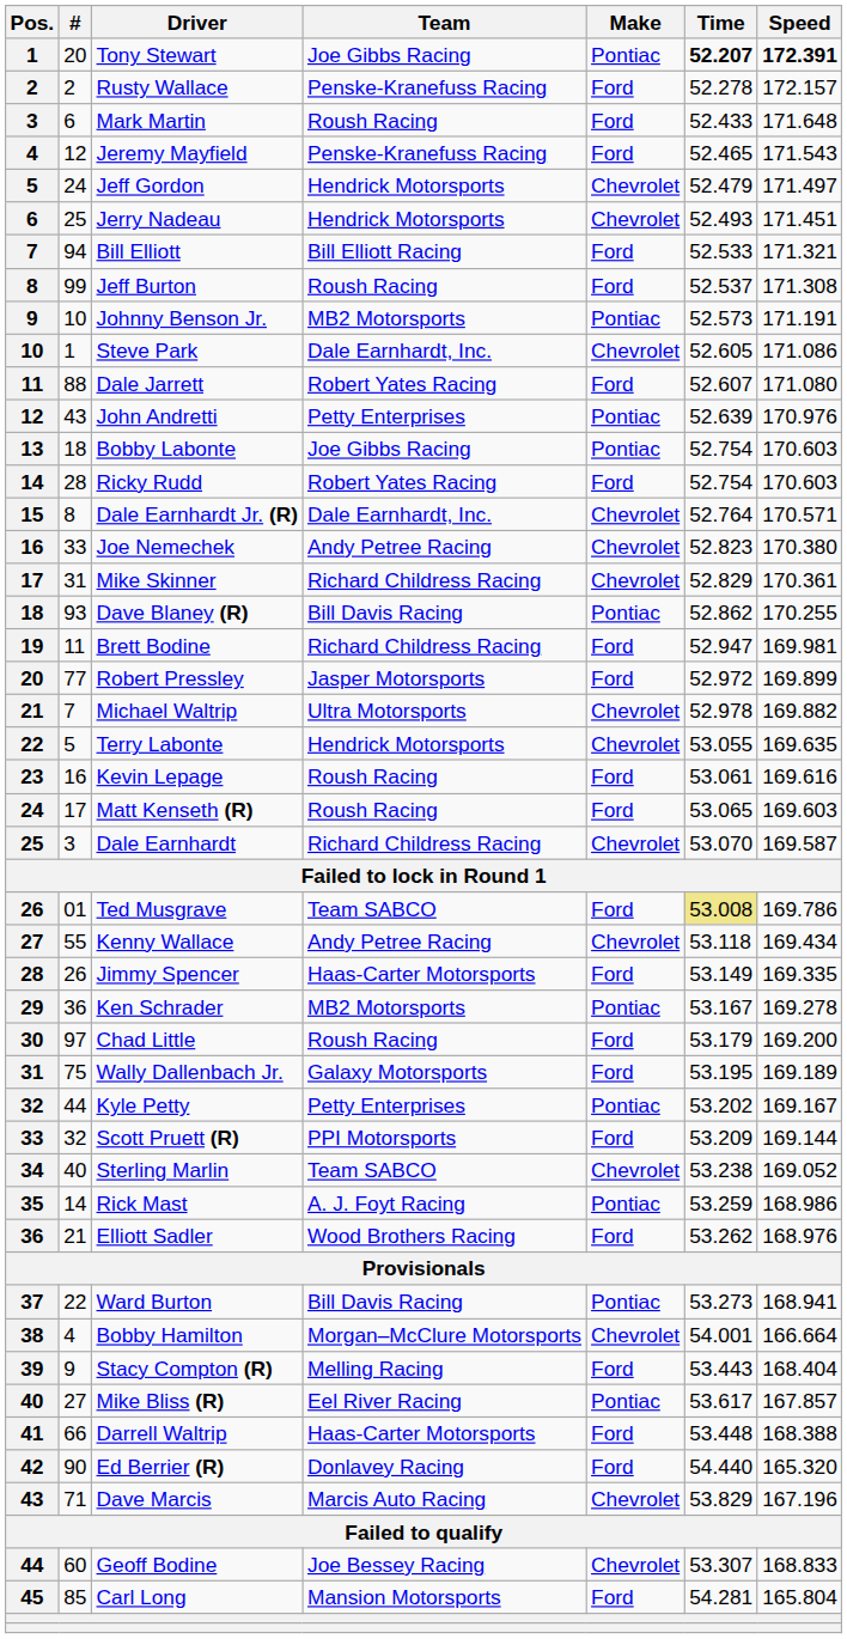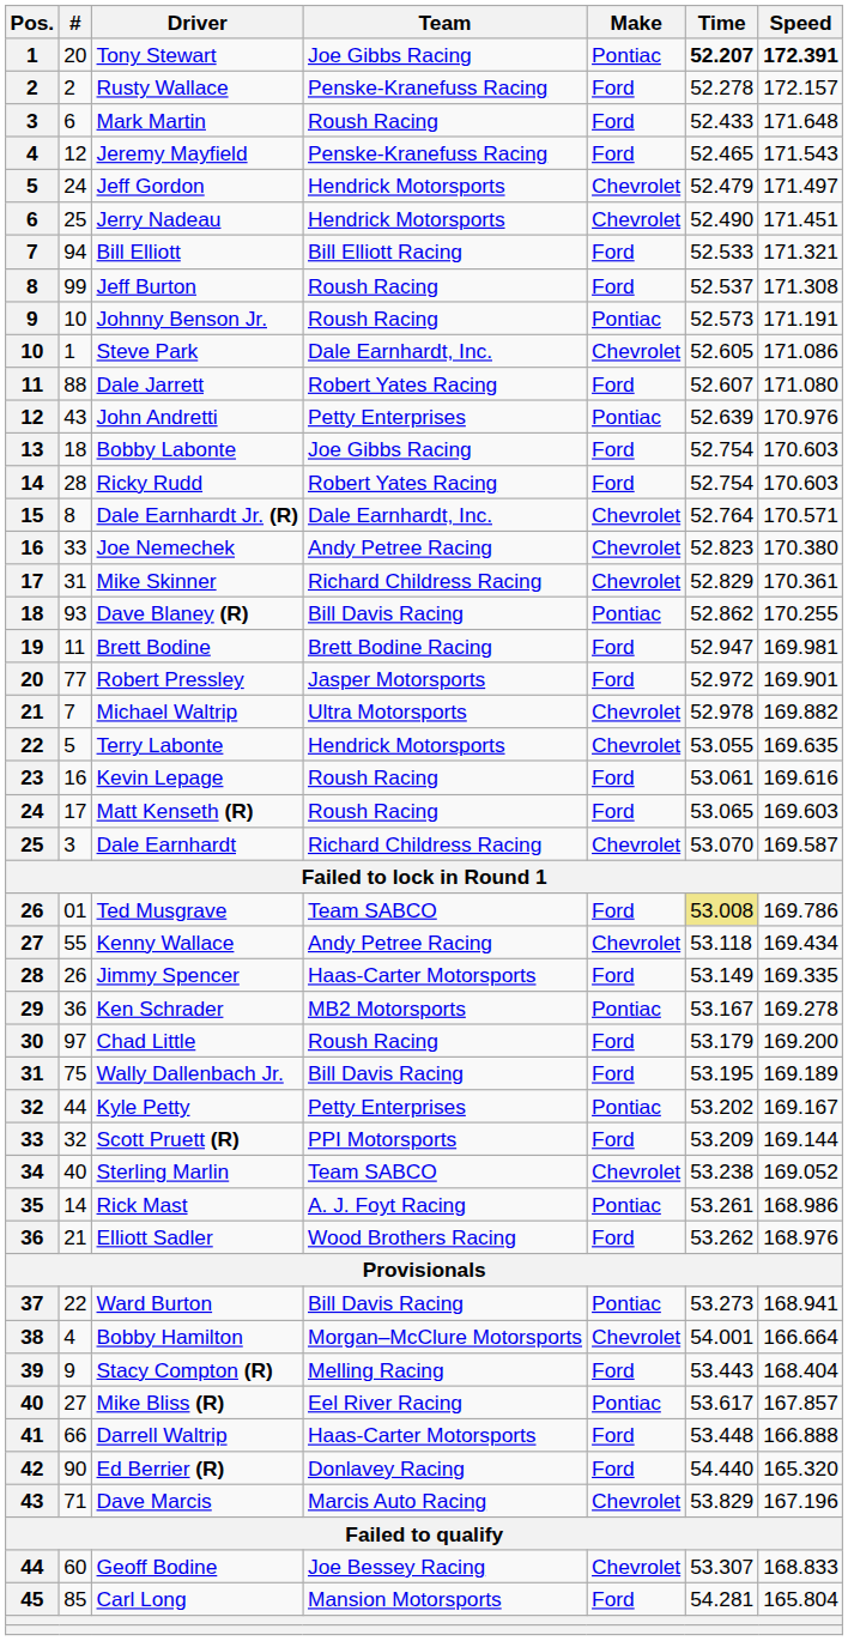 <table class="wikitable" style="font-size:95%">
 <tr>
 <th>Pos.</th>
 <th>#</th>
 <th>Driver</th>
 <th>Team</th>
 <th>Make</th>
 <th>Time</th>
 <th>Speed</th>
 </tr>
 <tr>
 <th>1</th>
 <td>20</td>
 <td><a href='#'>Tony Stewart</a></td>
 <td><a href='#'>Joe Gibbs Racing</a></td>
 <td><a href='#'>Pontiac</a></td>
 <td><strong>52.207</strong></td>
 <td><strong>172.391</strong></td>
 </tr>
 <tr>
 <th>2</th>
 <td>2</td>
 <td><a href='#'>Rusty Wallace</a></td>
 <td><a href='#'>Penske-Kranefuss Racing</a></td>
 <td><a href='#'>Ford</a></td>
 <td>52.278</td>
 <td>172.157</td>
 </tr>
 <tr>
 <th>3</th>
 <td>6</td>
 <td><a href='#'>Mark Martin</a></td>
 <td><a href='#'>Roush Racing</a></td>
 <td><a href='#'>Ford</a></td>
 <td>52.433</td>
 <td>171.648</td>
 </tr>
 <tr>
 <th>4</th>
 <td>12</td>
 <td><a href='#'>Jeremy Mayfield</a></td>
 <td><a href='#'>Penske-Kranefuss Racing</a></td>
 <td><a href='#'>Ford</a></td>
 <td>52.465</td>
 <td>171.543</td>
 </tr>
 <tr>
 <th>5</th>
 <td>24</td>
 <td><a href='#'>Jeff Gordon</a></td>
 <td><a href='#'>Hendrick Motorsports</a></td>
 <td><a href='#'>Chevrolet</a></td>
 <td>52.479</td>
 <td>171.497</td>
 </tr>
 <tr>
 <th>6</th>
 <td>25</td>
 <td><a href='#'>Jerry Nadeau</a></td>
 <td><a href='#'>Hendrick Motorsports</a></td>
 <td><a href='#'>Chevrolet</a></td>
-<td>52.493</td>
+<td>52.490</td>
 <td>171.451</td>
 </tr>
 <tr>
 <th>7</th>
 <td>94</td>
 <td><a href='#'>Bill Elliott</a></td>
 <td><a href='#'>Bill Elliott Racing</a></td>
 <td><a href='#'>Ford</a></td>
 <td>52.533</td>
 <td>171.321</td>
 </tr>
 <tr>
 <th>8</th>
 <td>99</td>
 <td><a href='#'>Jeff Burton</a></td>
 <td><a href='#'>Roush Racing</a></td>
 <td><a href='#'>Ford</a></td>
 <td>52.537</td>
 <td>171.308</td>
 </tr>
 <tr>
 <th>9</th>
 <td>10</td>
 <td><a href='#'>Johnny Benson Jr.</a></td>
-<td><a href='#'>MB2 Motorsports</a></td>
+<td><a href='#'>Roush Racing</a></td>
 <td><a href='#'>Pontiac</a></td>
 <td>52.573</td>
 <td>171.191</td>
 </tr>
 <tr>
 <th>10</th>
 <td>1</td>
 <td><a href='#'>Steve Park</a></td>
 <td><a href='#'>Dale Earnhardt, Inc.</a></td>
 <td><a href='#'>Chevrolet</a></td>
 <td>52.605</td>
 <td>171.086</td>
 </tr>
 <tr>
 <th>11</th>
 <td>88</td>
 <td><a href='#'>Dale Jarrett</a></td>
 <td><a href='#'>Robert Yates Racing</a></td>
 <td><a href='#'>Ford</a></td>
 <td>52.607</td>
 <td>171.080</td>
 </tr>
 <tr>
 <th>12</th>
 <td>43</td>
 <td><a href='#'>John Andretti</a></td>
 <td><a href='#'>Petty Enterprises</a></td>
 <td><a href='#'>Pontiac</a></td>
 <td>52.639</td>
 <td>170.976</td>
 </tr>
 <tr>
 <th>13</th>
 <td>18</td>
 <td><a href='#'>Bobby Labonte</a></td>
 <td><a href='#'>Joe Gibbs Racing</a></td>
-<td><a href='#'>Pontiac</a></td>
+<td><a href='#'>Ford</a></td>
 <td>52.754</td>
 <td>170.603</td>
 </tr>
 <tr>
 <th>14</th>
 <td>28</td>
 <td><a href='#'>Ricky Rudd</a></td>
 <td><a href='#'>Robert Yates Racing</a></td>
 <td><a href='#'>Ford</a></td>
 <td>52.754</td>
 <td>170.603</td>
 </tr>
 <tr>
 <th>15</th>
 <td>8</td>
 <td><a href='#'>Dale Earnhardt Jr.</a> <strong>(R)</strong></td>
 <td><a href='#'>Dale Earnhardt, Inc.</a></td>
 <td><a href='#'>Chevrolet</a></td>
 <td>52.764</td>
 <td>170.571</td>
 </tr>
 <tr>
 <th>16</th>
 <td>33</td>
 <td><a href='#'>Joe Nemechek</a></td>
 <td><a href='#'>Andy Petree Racing</a></td>
 <td><a href='#'>Chevrolet</a></td>
 <td>52.823</td>
 <td>170.380</td>
 </tr>
 <tr>
 <th>17</th>
 <td>31</td>
 <td><a href='#'>Mike Skinner</a></td>
 <td><a href='#'>Richard Childress Racing</a></td>
 <td><a href='#'>Chevrolet</a></td>
 <td>52.829</td>
 <td>170.361</td>
 </tr>
 <tr>
 <th>18</th>
 <td>93</td>
 <td><a href='#'>Dave Blaney</a> <strong>(R)</strong></td>
 <td><a href='#'>Bill Davis Racing</a></td>
 <td><a href='#'>Pontiac</a></td>
 <td>52.862</td>
 <td>170.255</td>
 </tr>
 <tr>
 <th>19</th>
 <td>11</td>
 <td><a href='#'>Brett Bodine</a></td>
-<td><a href='#'>Richard Childress Racing</a></td>
+<td><a href='#'>Brett Bodine Racing</a></td>
 <td><a href='#'>Ford</a></td>
 <td>52.947</td>
 <td>169.981</td>
 </tr>
 <tr>
 <th>20</th>
 <td>77</td>
 <td><a href='#'>Robert Pressley</a></td>
 <td><a href='#'>Jasper Motorsports</a></td>
 <td><a href='#'>Ford</a></td>
 <td>52.972</td>
-<td>169.899</td>
+<td>169.901</td>
 </tr>
 <tr>
 <th>21</th>
 <td>7</td>
 <td><a href='#'>Michael Waltrip</a></td>
 <td><a href='#'>Ultra Motorsports</a></td>
 <td><a href='#'>Chevrolet</a></td>
 <td>52.978</td>
 <td>169.882</td>
 </tr>
 <tr>
 <th>22</th>
 <td>5</td>
 <td><a href='#'>Terry Labonte</a></td>
 <td><a href='#'>Hendrick Motorsports</a></td>
 <td><a href='#'>Chevrolet</a></td>
 <td>53.055</td>
 <td>169.635</td>
 </tr>
 <tr>
 <th>23</th>
 <td>16</td>
 <td><a href='#'>Kevin Lepage</a></td>
 <td><a href='#'>Roush Racing</a></td>
 <td><a href='#'>Ford</a></td>
 <td>53.061</td>
 <td>169.616</td>
 </tr>
 <tr>
 <th>24</th>
 <td>17</td>
 <td><a href='#'>Matt Kenseth</a> <strong>(R)</strong></td>
 <td><a href='#'>Roush Racing</a></td>
 <td><a href='#'>Ford</a></td>
 <td>53.065</td>
 <td>169.603</td>
 </tr>
 <tr>
 <th>25</th>
 <td>3</td>
 <td><a href='#'>Dale Earnhardt</a></td>
 <td><a href='#'>Richard Childress Racing</a></td>
 <td><a href='#'>Chevrolet</a></td>
 <td>53.070</td>
 <td>169.587</td>
 </tr>
 <tr>
 <th colspan="7">Failed to lock in Round 1</th>
 </tr>
 <tr>
 <th>26</th>
 <td>01</td>
 <td><a href='#'>Ted Musgrave</a></td>
 <td><a href='#'>Team SABCO</a></td>
 <td><a href='#'>Ford</a></td>
 <td style="background: khaki;">53.008</td>
 <td>169.786</td>
 </tr>
 <tr>
 <th>27</th>
 <td>55</td>
 <td><a href='#'>Kenny Wallace</a></td>
 <td><a href='#'>Andy Petree Racing</a></td>
 <td><a href='#'>Chevrolet</a></td>
 <td>53.118</td>
 <td>169.434</td>
 </tr>
 <tr>
 <th>28</th>
 <td>26</td>
 <td><a href='#'>Jimmy Spencer</a></td>
 <td><a href='#'>Haas-Carter Motorsports</a></td>
 <td><a href='#'>Ford</a></td>
 <td>53.149</td>
 <td>169.335</td>
 </tr>
 <tr>
 <th>29</th>
 <td>36</td>
 <td><a href='#'>Ken Schrader</a></td>
 <td><a href='#'>MB2 Motorsports</a></td>
 <td><a href='#'>Pontiac</a></td>
 <td>53.167</td>
 <td>169.278</td>
 </tr>
 <tr>
 <th>30</th>
 <td>97</td>
 <td><a href='#'>Chad Little</a></td>
 <td><a href='#'>Roush Racing</a></td>
 <td><a href='#'>Ford</a></td>
 <td>53.179</td>
 <td>169.200</td>
 </tr>
 <tr>
 <th>31</th>
 <td>75</td>
 <td><a href='#'>Wally Dallenbach Jr.</a></td>
-<td><a href='#'>Galaxy Motorsports</a></td>
+<td><a href='#'>Bill Davis Racing</a></td>
 <td><a href='#'>Ford</a></td>
 <td>53.195</td>
 <td>169.189</td>
 </tr>
 <tr>
 <th>32</th>
 <td>44</td>
 <td><a href='#'>Kyle Petty</a></td>
 <td><a href='#'>Petty Enterprises</a></td>
 <td><a href='#'>Pontiac</a></td>
 <td>53.202</td>
 <td>169.167</td>
 </tr>
 <tr>
 <th>33</th>
 <td>32</td>
 <td><a href='#'>Scott Pruett</a> <strong>(R)</strong></td>
 <td><a href='#'>PPI Motorsports</a></td>
 <td><a href='#'>Ford</a></td>
 <td>53.209</td>
 <td>169.144</td>
 </tr>
 <tr>
 <th>34</th>
 <td>40</td>
 <td><a href='#'>Sterling Marlin</a></td>
 <td><a href='#'>Team SABCO</a></td>
 <td><a href='#'>Chevrolet</a></td>
 <td>53.238</td>
 <td>169.052</td>
 </tr>
 <tr>
 <th>35</th>
 <td>14</td>
 <td><a href='#'>Rick Mast</a></td>
 <td><a href='#'>A. J. Foyt Racing</a></td>
 <td><a href='#'>Pontiac</a></td>
-<td>53.259</td>
+<td>53.261</td>
 <td>168.986</td>
 </tr>
 <tr>
 <th>36</th>
 <td>21</td>
 <td><a href='#'>Elliott Sadler</a></td>
 <td><a href='#'>Wood Brothers Racing</a></td>
 <td><a href='#'>Ford</a></td>
 <td>53.262</td>
 <td>168.976</td>
 </tr>
 <tr>
 <th colspan="7">Provisionals</th>
 </tr>
 <tr>
 <th>37</th>
 <td>22</td>
 <td><a href='#'>Ward Burton</a></td>
 <td><a href='#'>Bill Davis Racing</a></td>
 <td><a href='#'>Pontiac</a></td>
 <td>53.273</td>
 <td>168.941</td>
 </tr>
 <tr>
 <th>38</th>
 <td>4</td>
 <td><a href='#'>Bobby Hamilton</a></td>
 <td><a href='#'>Morgan–McClure Motorsports</a></td>
 <td><a href='#'>Chevrolet</a></td>
 <td>54.001</td>
 <td>166.664</td>
 </tr>
 <tr>
 <th>39</th>
 <td>9</td>
 <td><a href='#'>Stacy Compton</a> <strong>(R)</strong></td>
 <td><a href='#'>Melling Racing</a></td>
 <td><a href='#'>Ford</a></td>
 <td>53.443</td>
 <td>168.404</td>
 </tr>
 <tr>
 <th>40</th>
 <td>27</td>
 <td><a href='#'>Mike Bliss</a> <strong>(R)</strong></td>
 <td><a href='#'>Eel River Racing</a></td>
 <td><a href='#'>Pontiac</a></td>
 <td>53.617</td>
 <td>167.857</td>
 </tr>
 <tr>
 <th>41</th>
 <td>66</td>
 <td><a href='#'>Darrell Waltrip</a></td>
 <td><a href='#'>Haas-Carter Motorsports</a></td>
 <td><a href='#'>Ford</a></td>
 <td>53.448</td>
-<td>168.388</td>
+<td>166.888</td>
 </tr>
 <tr>
 <th>42</th>
 <td>90</td>
 <td><a href='#'>Ed Berrier</a> <strong>(R)</strong></td>
 <td><a href='#'>Donlavey Racing</a></td>
 <td><a href='#'>Ford</a></td>
 <td>54.440</td>
 <td>165.320</td>
 </tr>
 <tr>
 <th>43</th>
 <td>71</td>
 <td><a href='#'>Dave Marcis</a></td>
 <td><a href='#'>Marcis Auto Racing</a></td>
 <td><a href='#'>Chevrolet</a></td>
 <td>53.829</td>
 <td>167.196</td>
 </tr>
 <tr>
 <th colspan="7">Failed to qualify</th>
 </tr>
 <tr>
 <th>44</th>
 <td>60</td>
 <td><a href='#'>Geoff Bodine</a></td>
 <td><a href='#'>Joe Bessey Racing</a></td>
 <td><a href='#'>Chevrolet</a></td>
 <td>53.307</td>
 <td>168.833</td>
 </tr>
 <tr>
 <th>45</th>
 <td>85</td>
 <td><a href='#'>Carl Long</a></td>
 <td><a href='#'>Mansion Motorsports</a></td>
 <td><a href='#'>Ford</a></td>
 <td>54.281</td>
 <td>165.804</td>
 </tr>
 <tr>
 <th colspan="7"></th>
 </tr>
 <tr>
 <th colspan="7"></th>
 </tr>
 </table>
